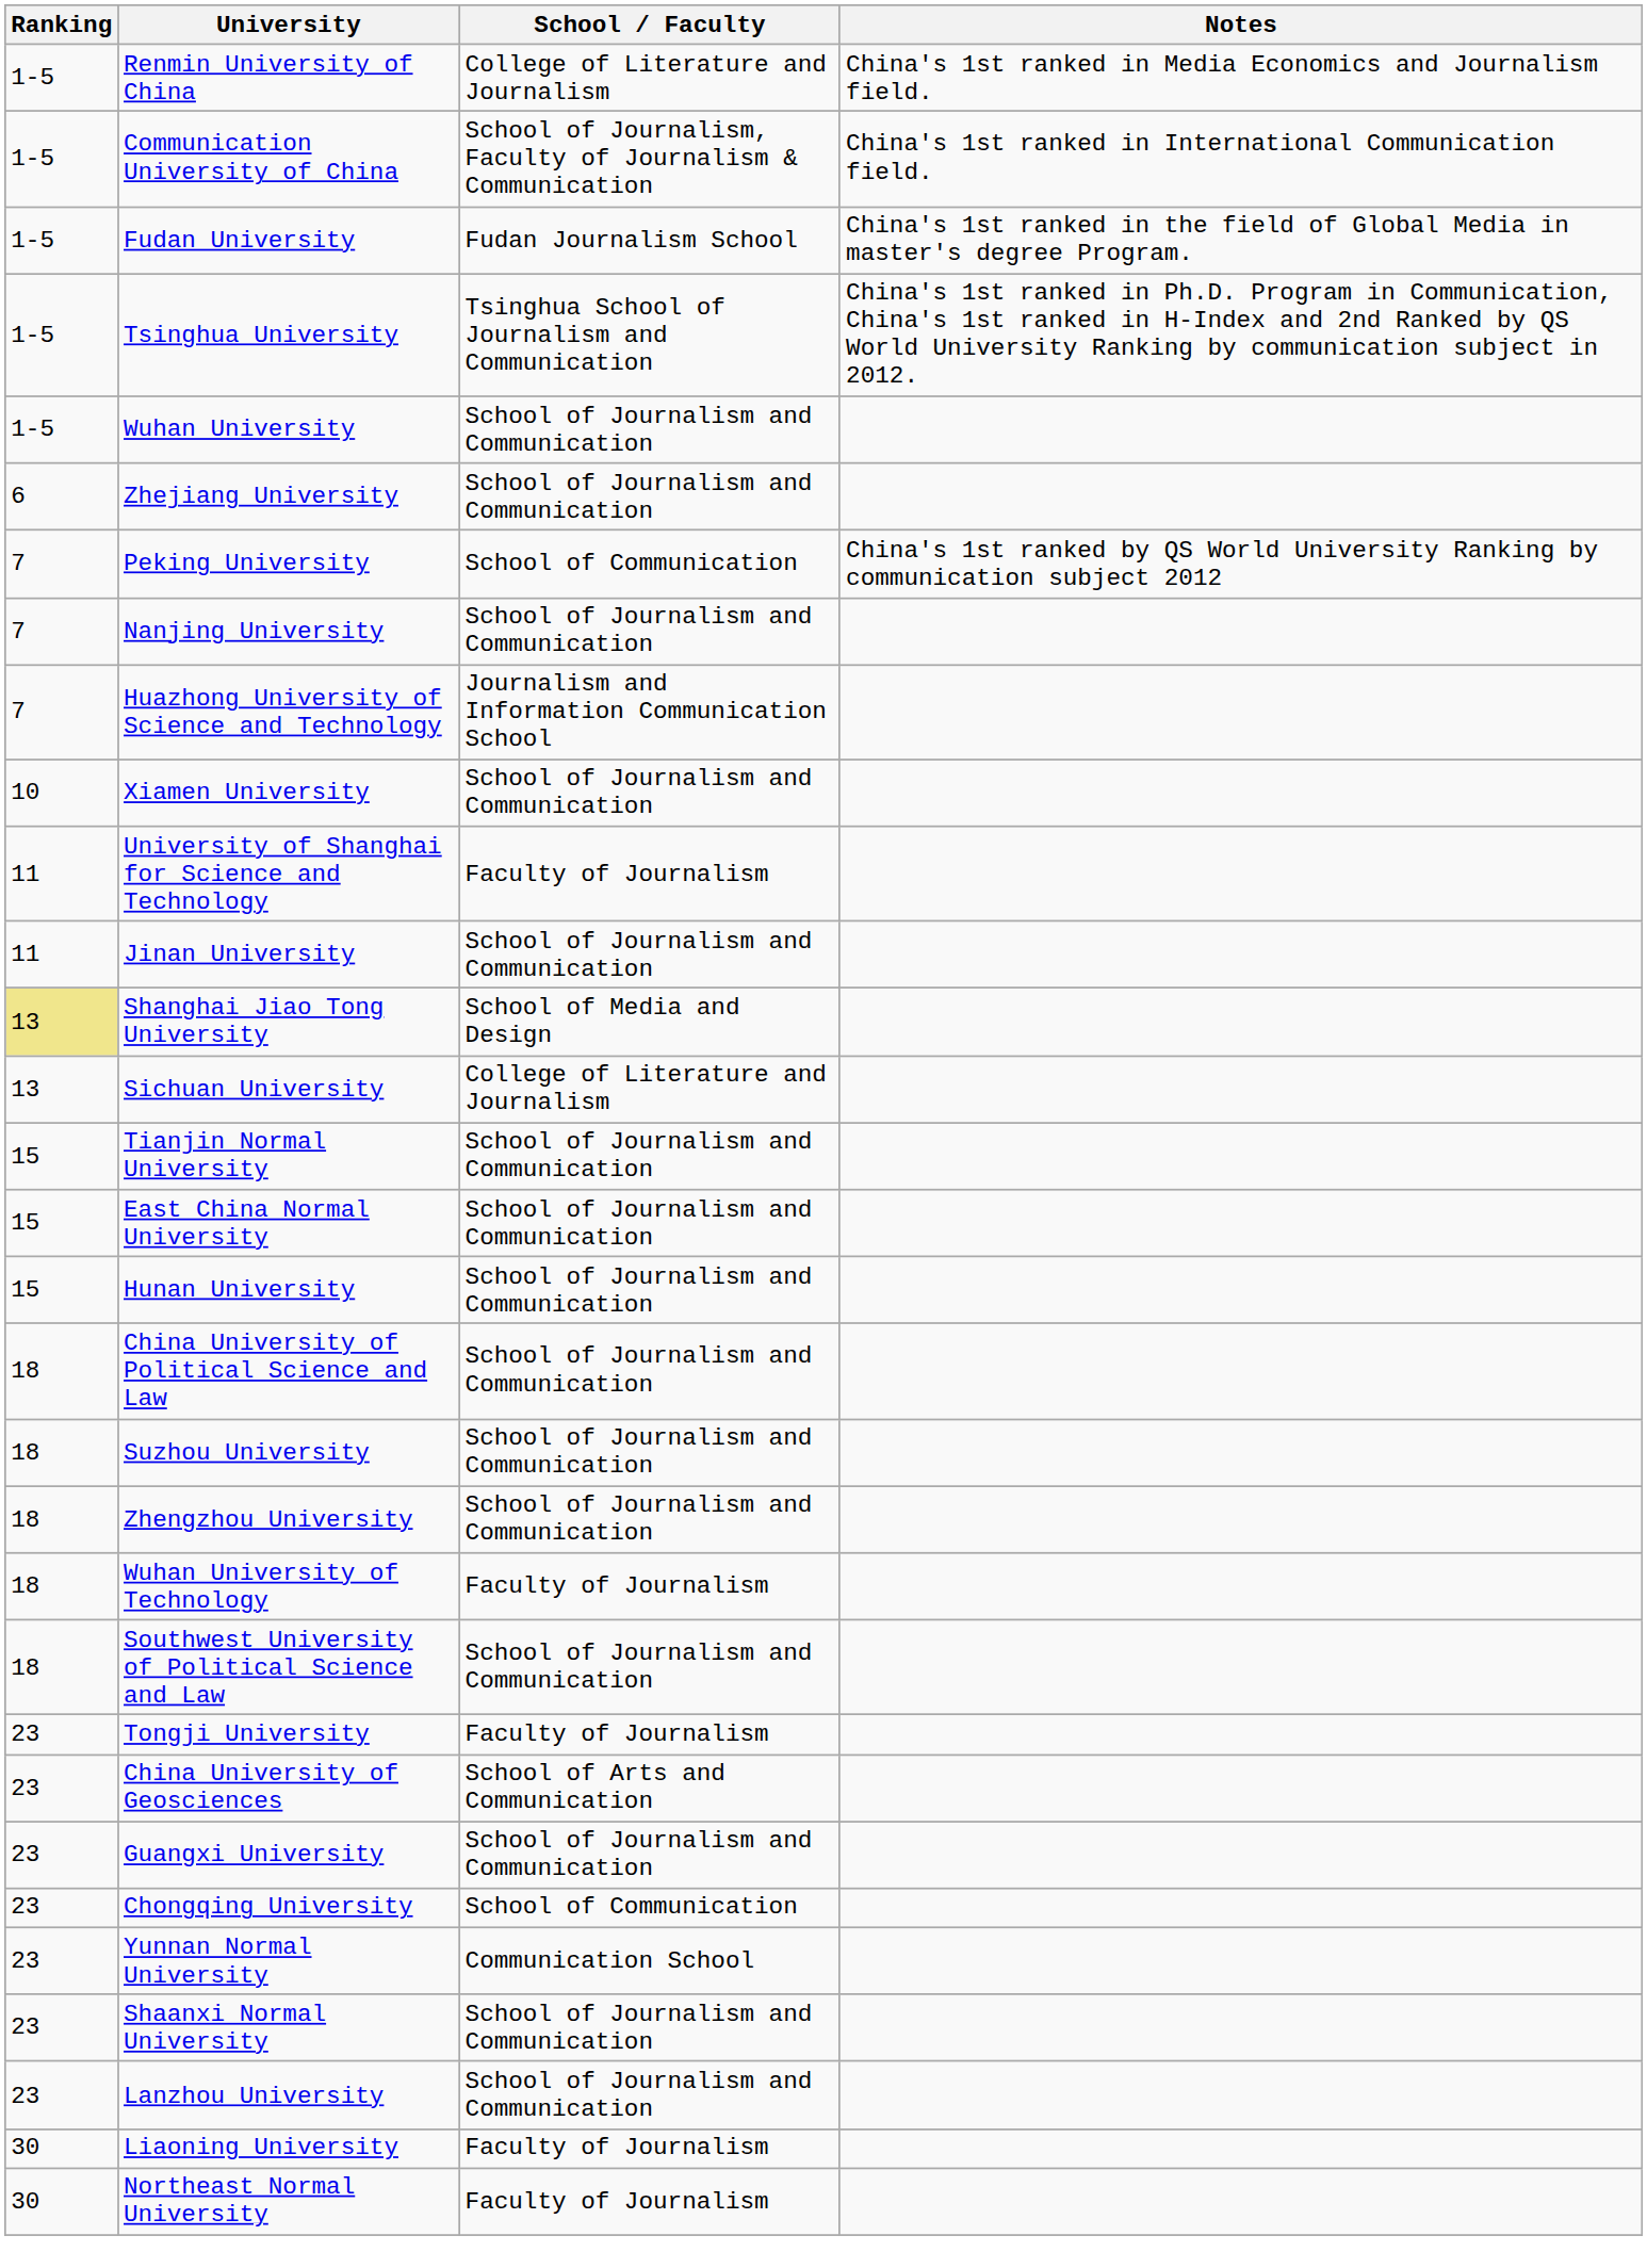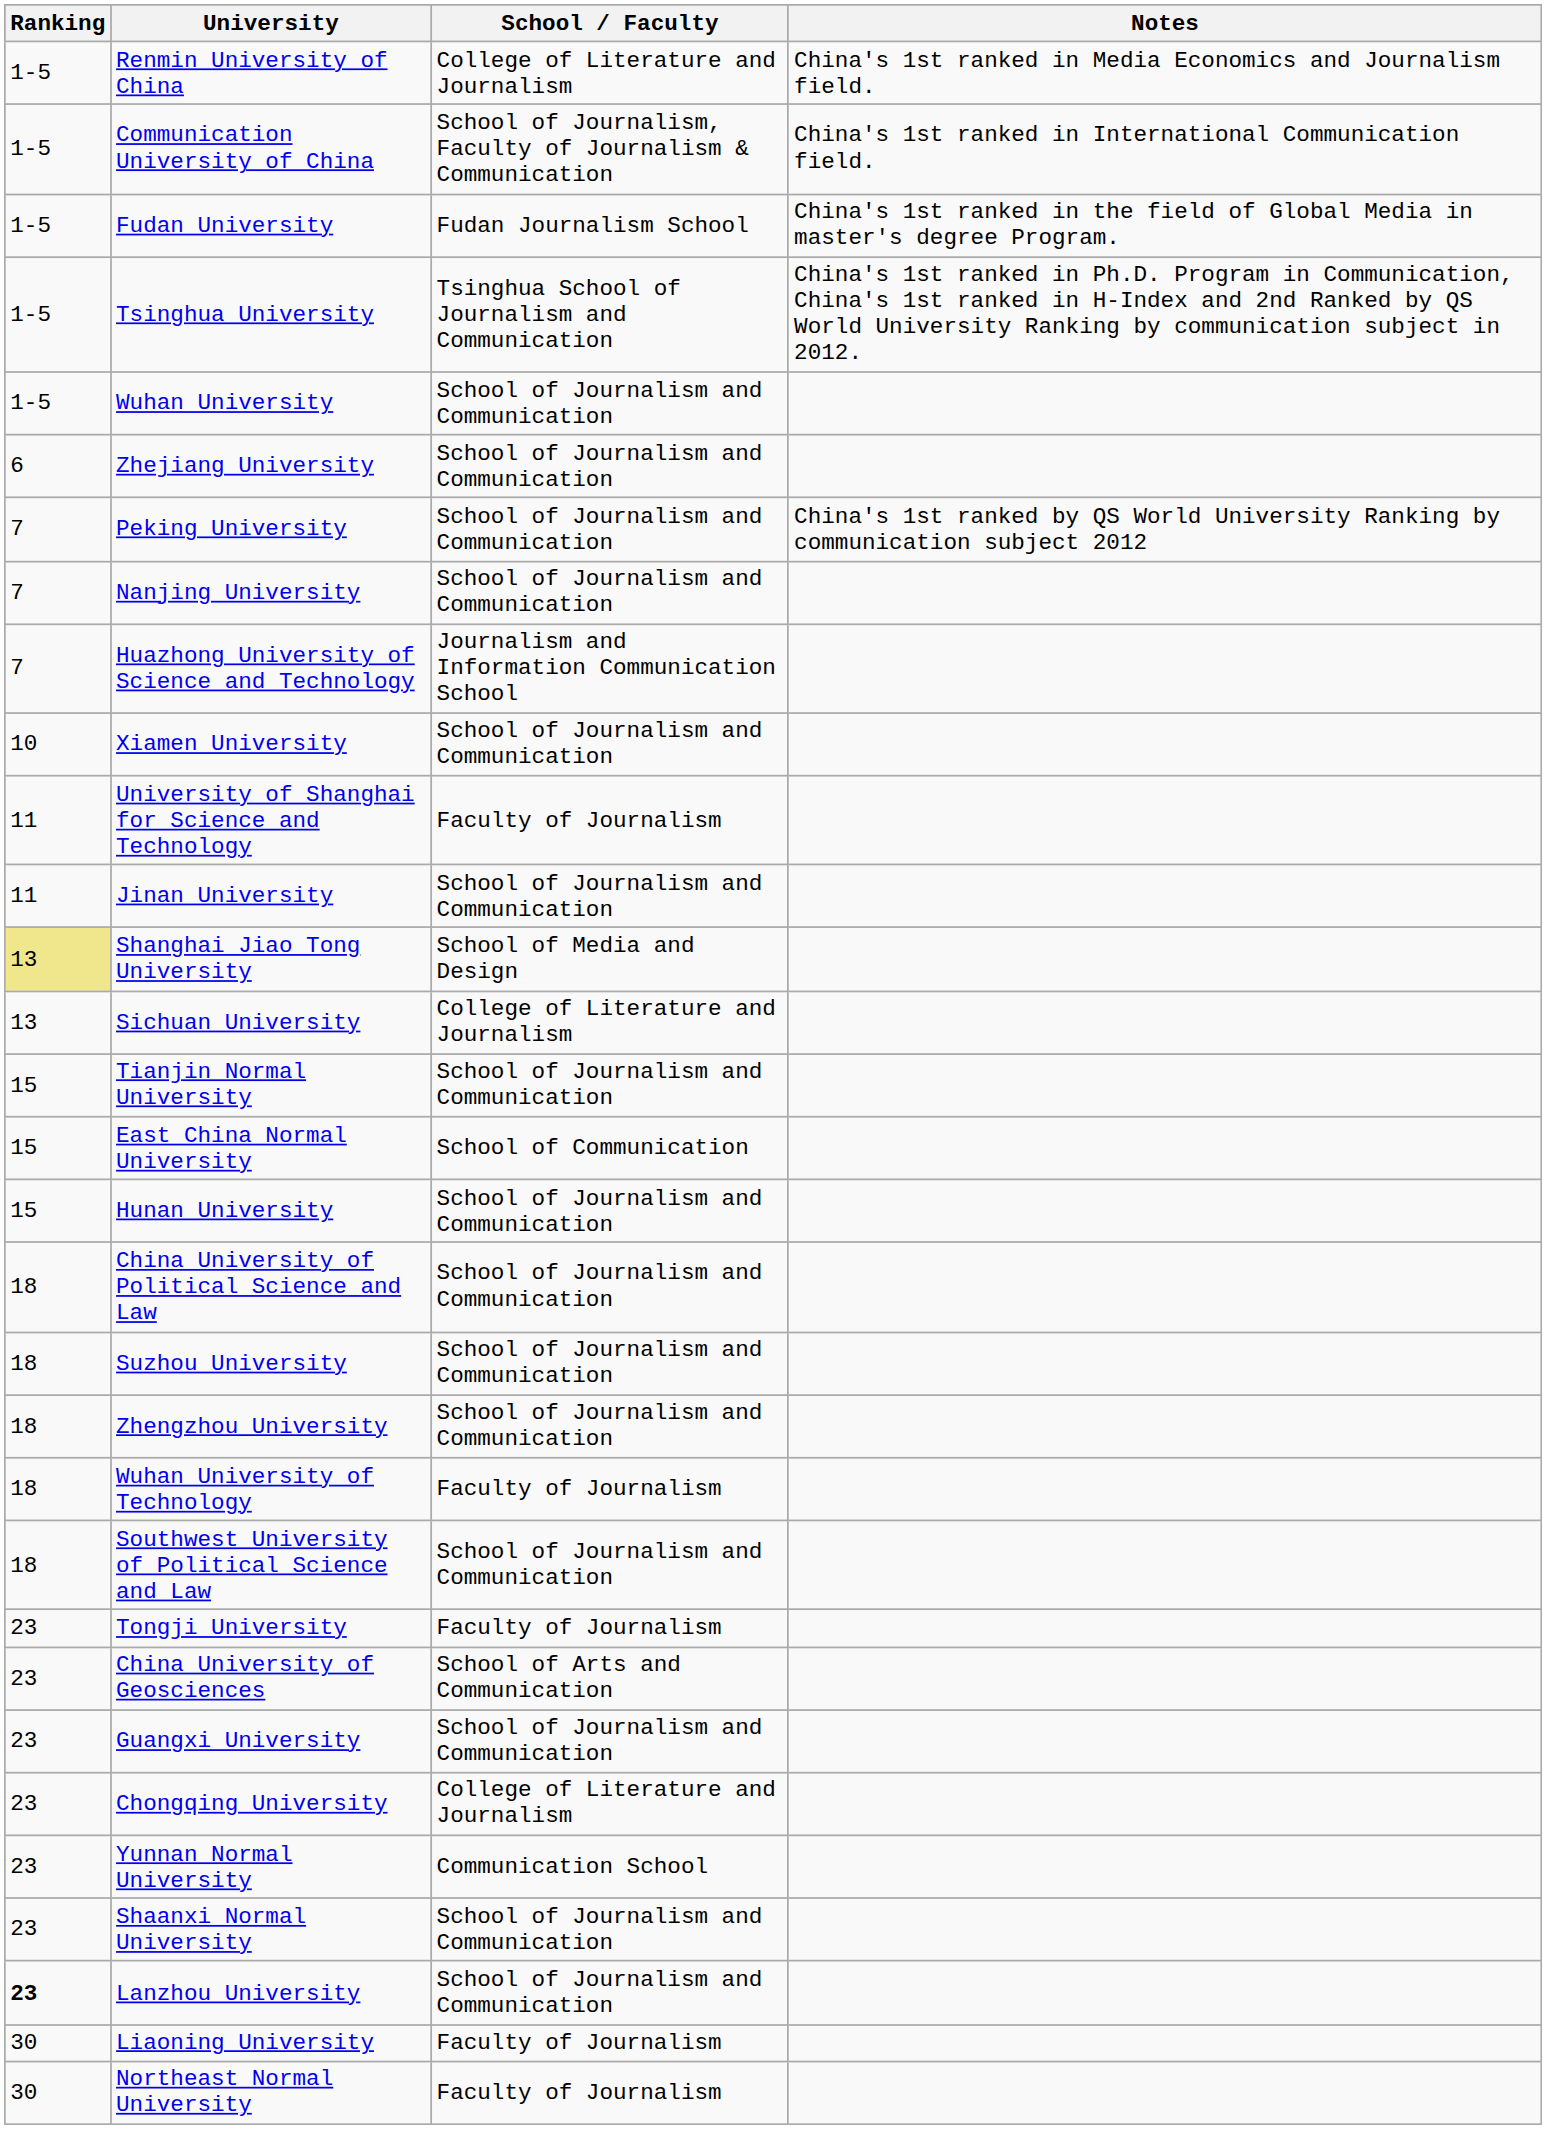 <table class="wikitable sortable" style="width:100%; height:100px;">
 <tr>
 <th>Ranking</th>
 <th>University</th>
 <th>School / Faculty</th>
 <th>Notes</th>
 </tr>
 <tr>
 <td>1-5</td>
 <td><a href='#'>Renmin University of China</a></td>
 <td>College of Literature and Journalism</td>
 <td>China's 1st ranked in Media Economics and Journalism field.</td>
 </tr>
 <tr>
 <td>1-5</td>
 <td><a href='#'>Communication University of China</a></td>
 <td>School of Journalism, Faculty of Journalism & Communication</td>
 <td>China's 1st ranked in International Communication field.</td>
 </tr>
 <tr>
 <td>1-5</td>
 <td><a href='#'>Fudan University</a></td>
 <td>Fudan Journalism School</td>
 <td>China's 1st ranked in the field of Global Media in master's degree Program.</td>
 </tr>
 <tr>
 <td>1-5</td>
 <td><a href='#'>Tsinghua University</a></td>
 <td>Tsinghua School of Journalism and Communication</td>
 <td>China's 1st ranked in Ph.D. Program in Communication, China's 1st ranked in H-Index and 2nd Ranked by QS World University Ranking by communication subject in 2012.</td>
 </tr>
 <tr>
 <td>1-5</td>
 <td><a href='#'>Wuhan University</a></td>
 <td>School of Journalism and Communication</td>
 <td></td>
 </tr>
 <tr>
 <td>6</td>
 <td><a href='#'>Zhejiang University</a></td>
 <td>School of Journalism and Communication</td>
 <td></td>
 </tr>
 <tr>
 <td>7</td>
 <td><a href='#'>Peking University</a></td>
-<td>School of Communication</td>
+<td>School of Journalism and Communication</td>
 <td>China's 1st ranked by QS World University Ranking by communication subject 2012</td>
 </tr>
 <tr>
 <td>7</td>
 <td><a href='#'>Nanjing University</a></td>
 <td>School of Journalism and Communication</td>
 <td></td>
 </tr>
 <tr>
 <td>7</td>
 <td><a href='#'>Huazhong University of Science and Technology</a></td>
 <td>Journalism and Information Communication School</td>
 <td></td>
 </tr>
 <tr>
 <td>10</td>
 <td><a href='#'>Xiamen University</a></td>
 <td>School of Journalism and Communication</td>
 <td></td>
 </tr>
 <tr>
 <td>11</td>
 <td><a href='#'>University of Shanghai for Science and Technology</a></td>
 <td>Faculty of Journalism</td>
 <td></td>
 </tr>
 <tr>
 <td>11</td>
 <td><a href='#'>Jinan University</a></td>
 <td>School of Journalism and Communication</td>
 <td></td>
 </tr>
 <tr>
 <td style="background: khaki;">13</td>
 <td><a href='#'>Shanghai Jiao Tong University</a></td>
 <td>School of Media and Design</td>
 <td></td>
 </tr>
 <tr>
 <td>13</td>
 <td><a href='#'>Sichuan University</a></td>
 <td>College of Literature and Journalism</td>
 <td></td>
 </tr>
 <tr>
 <td>15</td>
 <td><a href='#'>Tianjin Normal University</a></td>
 <td>School of Journalism and Communication</td>
 <td></td>
 </tr>
 <tr>
 <td>15</td>
 <td><a href='#'>East China Normal University</a></td>
-<td>School of Journalism and Communication</td>
+<td>School of Communication</td>
 <td></td>
 </tr>
 <tr>
 <td>15</td>
 <td><a href='#'>Hunan University</a></td>
 <td>School of Journalism and Communication</td>
 <td></td>
 </tr>
 <tr>
 <td>18</td>
 <td><a href='#'>China University of Political Science and Law</a></td>
 <td>School of Journalism and Communication</td>
 <td></td>
 </tr>
 <tr>
 <td>18</td>
 <td><a href='#'>Suzhou University</a></td>
 <td>School of Journalism and Communication</td>
 <td></td>
 </tr>
 <tr>
 <td>18</td>
 <td><a href='#'>Zhengzhou University</a></td>
 <td>School of Journalism and Communication</td>
 <td></td>
 </tr>
 <tr>
 <td>18</td>
 <td><a href='#'>Wuhan University of Technology</a></td>
 <td>Faculty of Journalism</td>
 <td></td>
 </tr>
 <tr>
 <td>18</td>
 <td><a href='#'>Southwest University of Political Science and Law</a></td>
 <td>School of Journalism and Communication</td>
 <td></td>
 </tr>
 <tr>
 <td>23</td>
 <td><a href='#'>Tongji University</a></td>
 <td>Faculty of Journalism</td>
 <td></td>
 </tr>
 <tr>
 <td>23</td>
 <td><a href='#'>China University of Geosciences</a></td>
 <td>School of Arts and Communication</td>
 <td></td>
 </tr>
 <tr>
 <td>23</td>
 <td><a href='#'>Guangxi University</a></td>
 <td>School of Journalism and Communication</td>
 <td></td>
 </tr>
 <tr>
 <td>23</td>
 <td><a href='#'>Chongqing University</a></td>
-<td>School of Communication</td>
+<td>College of Literature and Journalism</td>
 <td></td>
 </tr>
 <tr>
 <td>23</td>
 <td><a href='#'>Yunnan Normal University</a></td>
 <td>Communication School</td>
 <td></td>
 </tr>
 <tr>
 <td>23</td>
 <td><a href='#'>Shaanxi Normal University</a></td>
 <td>School of Journalism and Communication</td>
 <td></td>
 </tr>
 <tr>
-<td>23</td>
+<td><strong>23</strong></td>
 <td><a href='#'>Lanzhou University</a></td>
 <td>School of Journalism and Communication</td>
 <td></td>
 </tr>
 <tr>
 <td>30</td>
 <td><a href='#'>Liaoning University</a></td>
 <td>Faculty of Journalism</td>
 <td></td>
 </tr>
 <tr>
 <td>30</td>
 <td><a href='#'>Northeast Normal University</a></td>
 <td>Faculty of Journalism</td>
 <td></td>
 </tr>
 </table>
